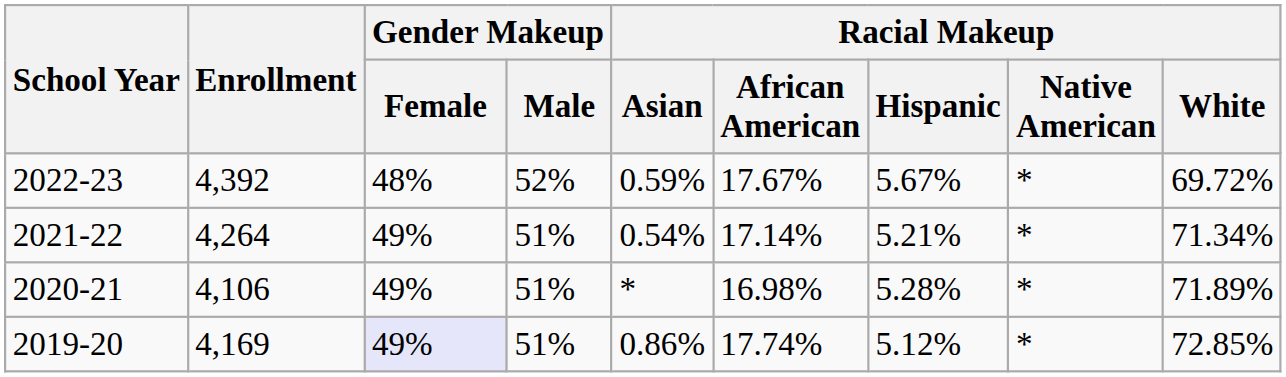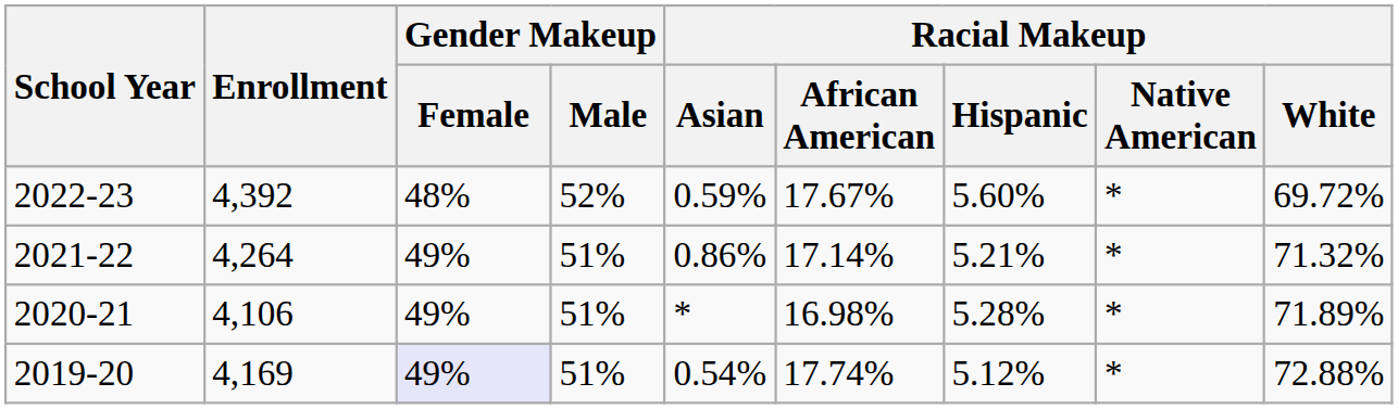 <table class="wikitable" style="font-size: 95%;">
 <tr>
 <th rowspan="2">School Year</th>
 <th rowspan="2">Enrollment</th>
 <th colspan="2">Gender Makeup</th>
 <th colspan="5">Racial Makeup</th>
 </tr>
 <tr>
 <th>Female</th>
 <th>Male</th>
 <th>Asian</th>
 <th>African <br>American</th>
 <th>Hispanic</th>
 <th>Native <br>American</th>
 <th>White</th>
 </tr>
 <tr>
 <td>2022-23</td>
 <td>4,392</td>
 <td>48%</td>
 <td>52%</td>
 <td>0.59%</td>
 <td>17.67%</td>
-<td>5.67%</td>
+<td>5.60%</td>
 <td>*</td>
 <td>69.72%</td>
 </tr>
 <tr>
 <td>2021-22</td>
 <td>4,264</td>
 <td>49%</td>
 <td>51%</td>
-<td>0.54%</td>
+<td>0.86%</td>
 <td>17.14%</td>
 <td>5.21%</td>
 <td>*</td>
-<td>71.34%</td>
+<td>71.32%</td>
 </tr>
 <tr>
 <td>2020-21</td>
 <td>4,106</td>
 <td>49%</td>
 <td>51%</td>
 <td>*</td>
 <td>16.98%</td>
 <td>5.28%</td>
 <td>*</td>
 <td>71.89%</td>
 </tr>
 <tr>
 <td>2019-20</td>
 <td>4,169</td>
 <td style="background: lavender;">49%</td>
 <td>51%</td>
-<td>0.86%</td>
+<td>0.54%</td>
 <td>17.74%</td>
 <td>5.12%</td>
 <td>*</td>
-<td>72.85%</td>
+<td>72.88%</td>
 </tr>
 </table>
